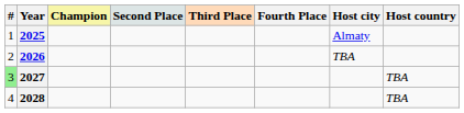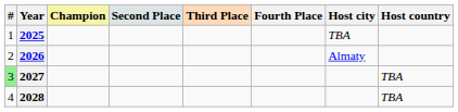 <table class="wikitable sortable plainrowheaders" style="font-size: 95%;">
 <tr>
 <th scope="col">#</th>
 <th scope="col">Year</th>
 <th scope="col" style="background:#F7F6A8"> Champion</th>
 <th scope="col" style="background:#DCE5E5"> Second Place</th>
 <th scope="col" style="background:#FFDAB9"> Third Place</th>
 <th scope="col">Fourth Place</th>
 <th scope="col">Host city</th>
 <th scope="col">Host country</th>
 </tr>
 <tr>
 <td align=center>1</td>
 <th scope="row" style="text-align:center;"><a href='#'>2025</a></th>
 <td> </td>
 <td></td>
 <td></td>
 <td></td>
-<td><a href='#'>Almaty</a></td>
+<td><em>TBA</em></td>
 <td></td>
 </tr>
 <tr>
 <td align=center>2</td>
 <th scope="row" style="text-align:center;"><a href='#'>2026</a></th>
 <td></td>
 <td></td>
 <td></td>
 <td></td>
-<td><em>TBA</em></td>
+<td><a href='#'>Almaty</a></td>
 <td></td>
 </tr>
 <tr>
 <td align=center style="background: lightgreen;">3</td>
 <th scope="row" style="text-align:center;">2027</th>
 <td></td>
 <td></td>
 <td></td>
 <td></td>
 <td></td>
 <td><em>TBA</em></td>
 </tr>
 <tr>
 <td align=center>4</td>
 <th scope="row" style="text-align:center;">2028</th>
 <td></td>
 <td></td>
 <td></td>
 <td></td>
 <td></td>
 <td><em>TBA</em></td>
 </tr>
 </table>
